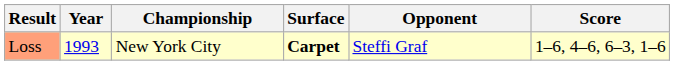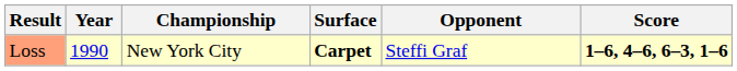 <table class="sortable wikitable">
 <tr>
 <th style="width:40px">Result</th>
 <th style="width:40px">Year</th>
 <th style="width:150px">Championship</th>
 <th style="width:50px">Surface</th>
 <th style="width:160px">Opponent</th>
 <th style="width:120px"  class="unsortable">Score</th>
 </tr>
 <tr style="background:#ffffcc;">
 <td style="background:#ffa07a;">Loss</td>
-<td><a href='#'>1993</a></td>
+<td><a href='#'>1990</a></td>
 <td>New York City</td>
 <td><strong>Carpet</strong></td>
 <td> <a href='#'>Steffi Graf</a></td>
-<td>1–6, 4–6, 6–3, 1–6</td>
+<td><strong>1–6, 4–6, 6–3, 1–6</strong></td>
 </tr>
 </table>
